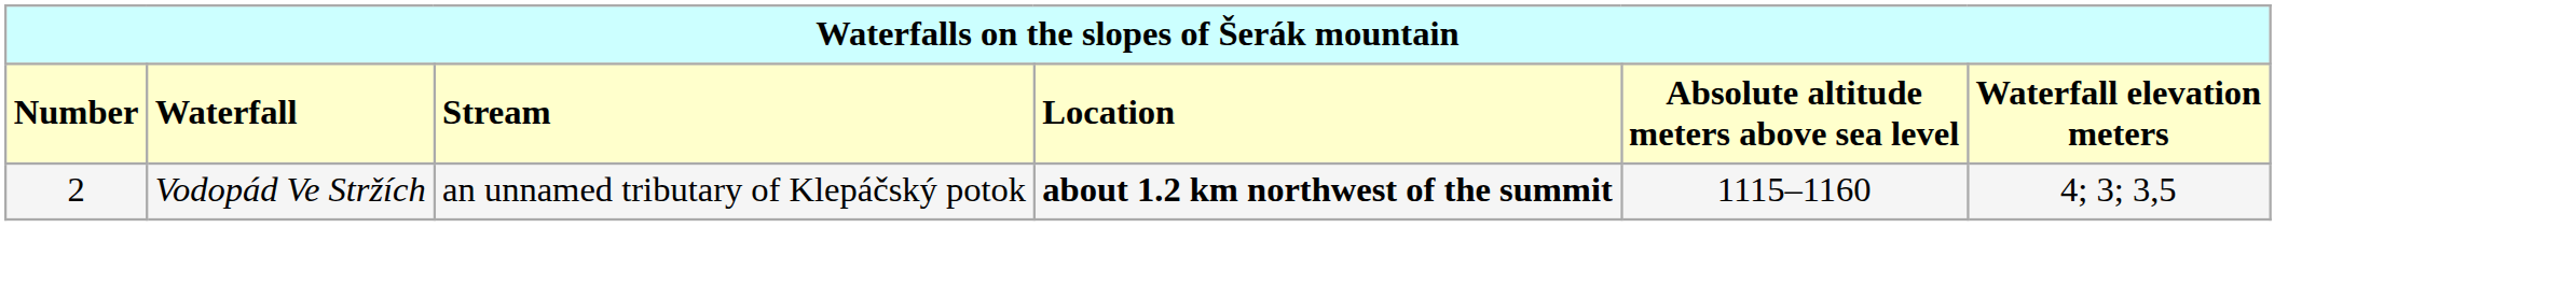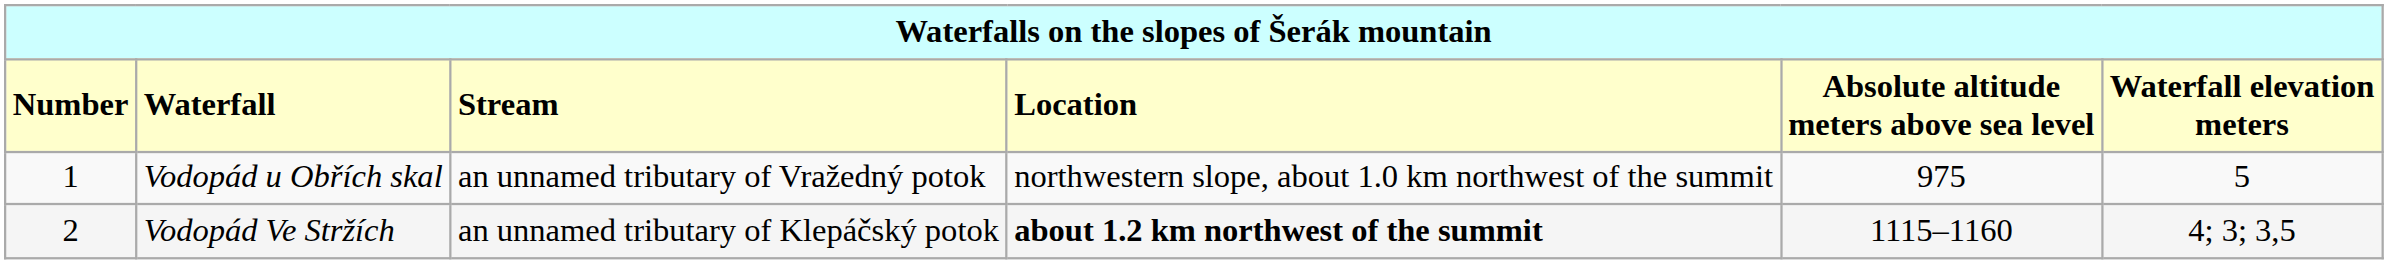 <table class="wikitable" style="font-size:90%">
 <tr>
 <td colspan="6" align="center" bgcolor="#CCFFFF"> <strong>Waterfalls on the slopes of Šerák mountain</strong></td>
 </tr>
 <tr bgcolor="#FFFFCC">
 <td align="center"><strong>Number</strong></td>
 <td><strong>Waterfall</strong></td>
 <td><strong>Stream</strong></td>
 <td><strong>Location</strong></td>
 <td align="center"><strong>Absolute altitude</strong><br><strong>meters above sea level</strong></td>
 <td align="center"><strong>Waterfall elevation</strong><br><strong>meters</strong></td>
 </tr>
+<tr>
+<td align="center">1</td>
+<td><em>Vodopád u Obřích skal</em></td>
+<td>an unnamed tributary of Vražedný potok</td>
+<td>northwestern slope, about 1.0 km northwest of the summit</td>
+<td align="center">975</td>
+<td align="center">5</td>
+</tr>
 <tr bgcolor="#F5F5F5">
 <td align="center">2</td>
 <td><em>Vodopád Ve Stržích</em></td>
 <td>an unnamed tributary of Klepáčský potok</td>
 <td><strong>about 1.2 km northwest of the summit</strong></td>
 <td align="center">1115–1160</td>
 <td align="center">4; 3; 3,5</td>
 </tr>
 </table>
